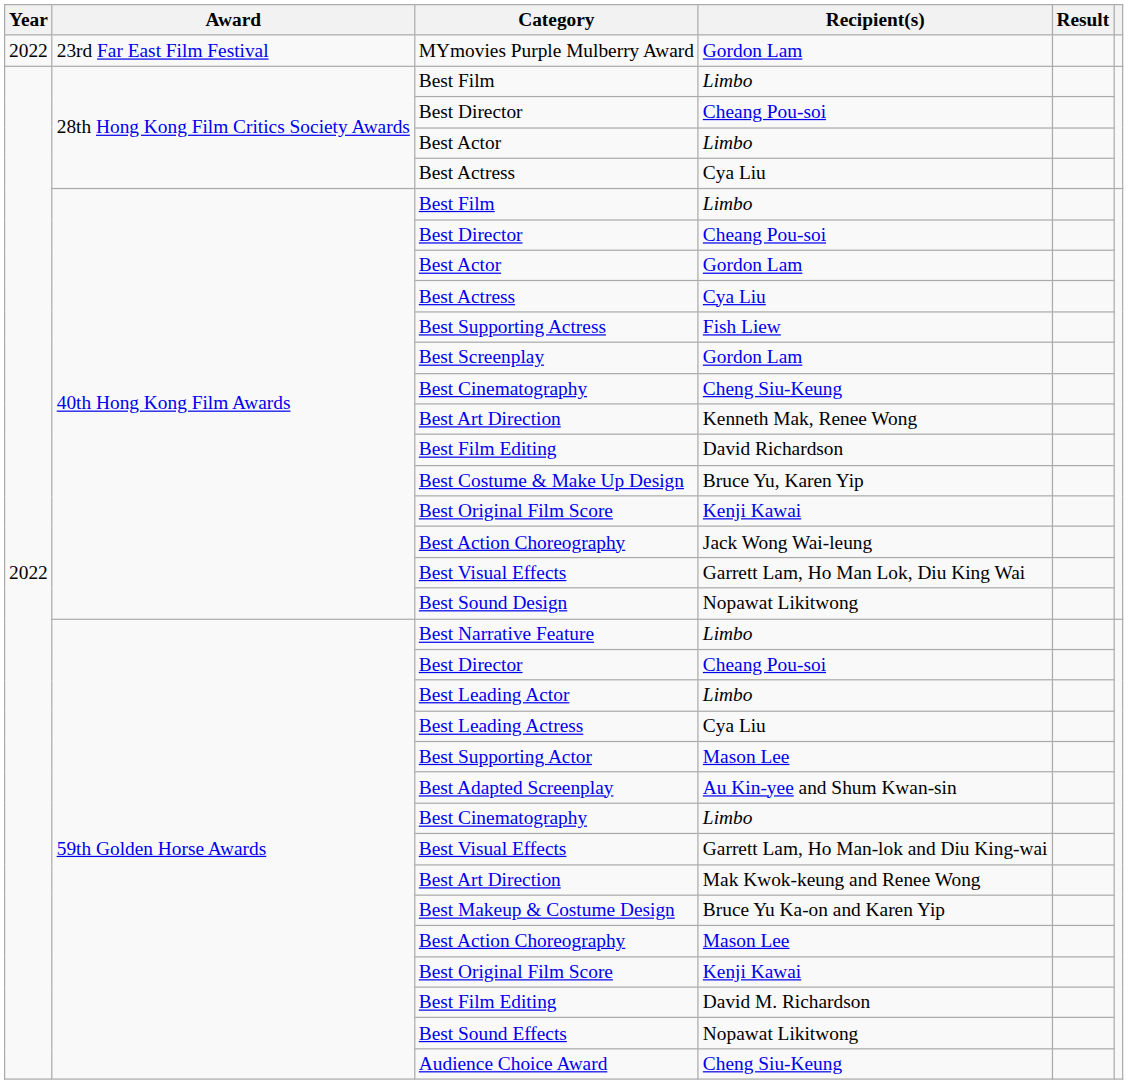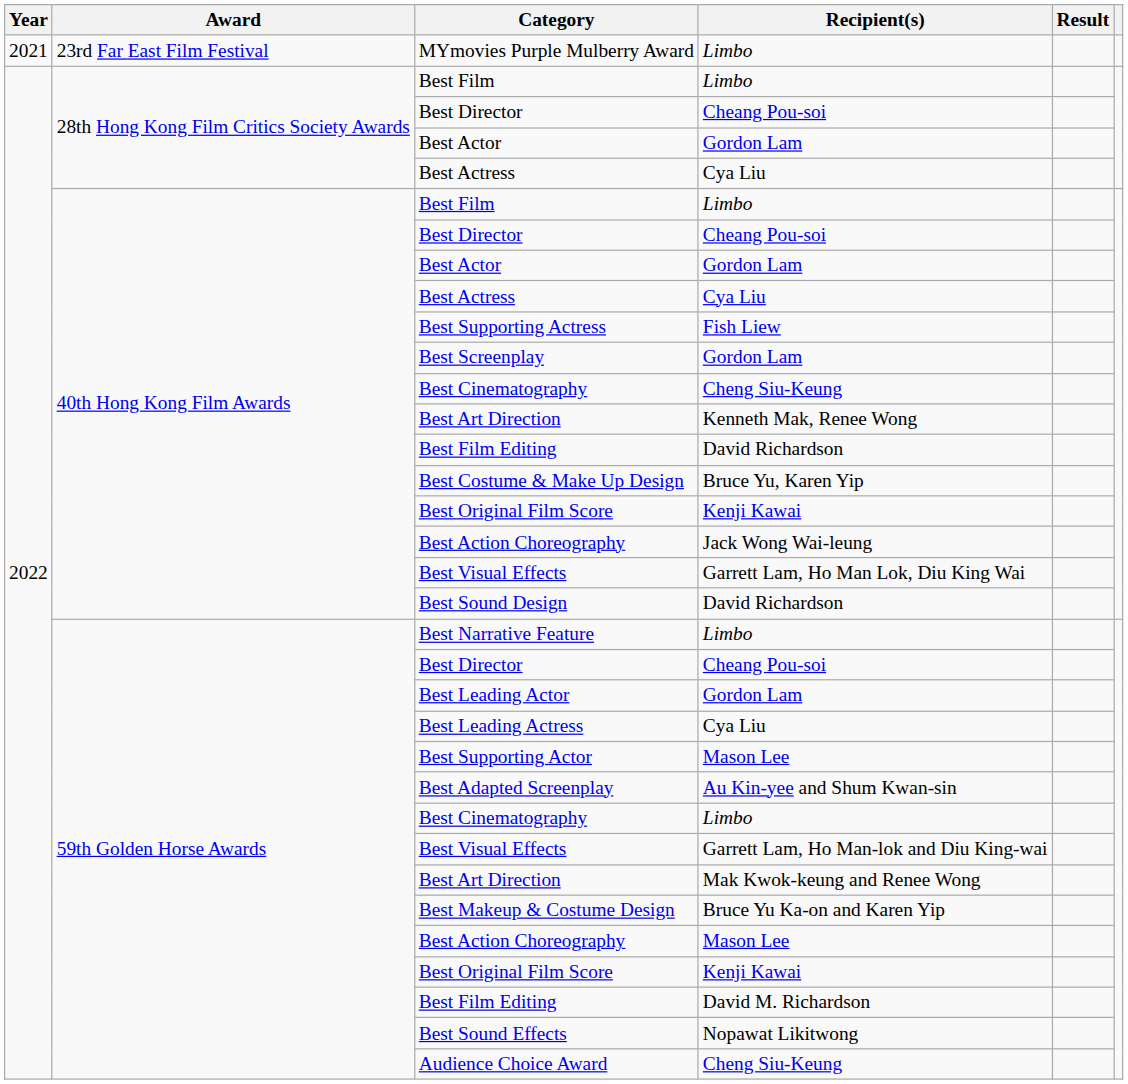 <table class="wikitable plainrowheaders sortable">
 <tr>
 <th scope="col">Year</th>
 <th scope="col">Award</th>
 <th scope="col">Category</th>
 <th scope="col">Recipient(s)</th>
 <th scope="col">Result</th>
 <th scope="col" class="unsortable"></th>
 </tr>
 <tr>
-<td>2022</td>
+<td>2021</td>
 <td>23rd <a href='#'>Far East Film Festival</a></td>
 <td>MYmovies Purple Mulberry Award</td>
-<td><a href='#'>Gordon Lam</a></td>
+<td><em>Limbo</em></td>
 <td></td>
 <td></td>
 </tr>
 <tr>
 <td rowspan=33>2022</td>
 <td rowspan=4>28th <a href='#'>Hong Kong Film Critics Society Awards</a></td>
 <td>Best Film</td>
 <td><em>Limbo</em></td>
 <td></td>
 <td rowspan=4></td>
 </tr>
 <tr>
 <td>Best Director</td>
 <td><a href='#'>Cheang Pou-soi</a></td>
 <td></td>
 </tr>
 <tr>
 <td>Best Actor</td>
-<td><em>Limbo</em></td>
+<td><a href='#'>Gordon Lam</a></td>
 <td></td>
 </tr>
 <tr>
 <td>Best Actress</td>
 <td>Cya Liu</td>
 <td></td>
 </tr>
 <tr>
 <td rowspan=14><a href='#'>40th Hong Kong Film Awards</a></td>
 <td><a href='#'>Best Film</a></td>
 <td><em>Limbo</em></td>
 <td></td>
 <td style="text-align: center;" rowspan=14></td>
 </tr>
 <tr>
 <td><a href='#'>Best Director</a></td>
 <td><a href='#'>Cheang Pou-soi</a></td>
 <td></td>
 </tr>
 <tr>
 <td><a href='#'>Best Actor</a></td>
 <td><a href='#'>Gordon Lam</a></td>
 <td></td>
 </tr>
 <tr>
 <td><a href='#'>Best Actress</a></td>
 <td><a href='#'>Cya Liu</a></td>
 <td></td>
 </tr>
 <tr>
 <td><a href='#'>Best Supporting Actress</a></td>
 <td><a href='#'>Fish Liew</a></td>
 <td></td>
 </tr>
 <tr>
 <td><a href='#'>Best Screenplay</a></td>
 <td><a href='#'>Gordon Lam</a></td>
 <td></td>
 </tr>
 <tr>
 <td><a href='#'>Best Cinematography</a></td>
 <td><a href='#'>Cheng Siu-Keung</a></td>
 <td></td>
 </tr>
 <tr>
 <td><a href='#'>Best Art Direction</a></td>
 <td>Kenneth Mak, Renee Wong</td>
 <td></td>
 </tr>
 <tr>
 <td><a href='#'>Best Film Editing</a></td>
 <td>David Richardson</td>
 <td></td>
 </tr>
 <tr>
 <td><a href='#'>Best Costume & Make Up Design</a></td>
 <td>Bruce Yu, Karen Yip</td>
 <td></td>
 </tr>
 <tr>
 <td><a href='#'>Best Original Film Score</a></td>
 <td><a href='#'>Kenji Kawai</a></td>
 <td></td>
 </tr>
 <tr>
 <td><a href='#'>Best Action Choreography</a></td>
 <td>Jack Wong Wai-leung</td>
 <td></td>
 </tr>
 <tr>
 <td><a href='#'>Best Visual Effects</a></td>
 <td>Garrett Lam, Ho Man Lok, Diu King Wai</td>
 <td></td>
 </tr>
 <tr>
 <td><a href='#'>Best Sound Design</a></td>
-<td>Nopawat Likitwong</td>
+<td>David Richardson</td>
 <td></td>
 </tr>
 <tr>
 <td rowspan=15><a href='#'>59th Golden Horse Awards</a></td>
 <td><a href='#'>Best Narrative Feature</a></td>
 <td><em>Limbo</em></td>
 <td></td>
 <td rowspan=15></td>
 </tr>
 <tr>
 <td><a href='#'>Best Director</a></td>
 <td><a href='#'>Cheang Pou-soi</a></td>
 <td></td>
 </tr>
 <tr>
 <td><a href='#'>Best Leading Actor</a></td>
-<td><em>Limbo</em></td>
+<td><a href='#'>Gordon Lam</a></td>
 <td></td>
 </tr>
 <tr>
 <td><a href='#'>Best Leading Actress</a></td>
 <td>Cya Liu</td>
 <td></td>
 </tr>
 <tr>
 <td><a href='#'>Best Supporting Actor</a></td>
 <td><a href='#'>Mason Lee</a></td>
 <td></td>
 </tr>
 <tr>
 <td><a href='#'>Best Adapted Screenplay</a></td>
 <td><a href='#'>Au Kin-yee</a> and Shum Kwan-sin</td>
 <td></td>
 </tr>
 <tr>
 <td><a href='#'>Best Cinematography</a></td>
 <td><em>Limbo</em></td>
 <td></td>
 </tr>
 <tr>
 <td><a href='#'>Best Visual Effects</a></td>
 <td>Garrett Lam, Ho Man-lok and Diu King-wai</td>
 <td></td>
 </tr>
 <tr>
 <td><a href='#'>Best Art Direction</a></td>
 <td>Mak Kwok-keung and Renee Wong</td>
 <td></td>
 </tr>
 <tr>
 <td><a href='#'>Best Makeup & Costume Design</a></td>
 <td>Bruce Yu Ka-on and Karen Yip</td>
 <td></td>
 </tr>
 <tr>
 <td><a href='#'>Best Action Choreography</a></td>
 <td><a href='#'>Mason Lee</a></td>
 <td></td>
 </tr>
 <tr>
 <td><a href='#'>Best Original Film Score</a></td>
 <td><a href='#'>Kenji Kawai</a></td>
 <td></td>
 </tr>
 <tr>
 <td><a href='#'>Best Film Editing</a></td>
 <td>David M. Richardson</td>
 <td></td>
 </tr>
 <tr>
 <td><a href='#'>Best Sound Effects</a></td>
 <td>Nopawat Likitwong</td>
 <td></td>
 </tr>
 <tr>
 <td><a href='#'>Audience Choice Award</a></td>
 <td><a href='#'>Cheng Siu-Keung</a></td>
 <td></td>
 </tr>
 </table>
